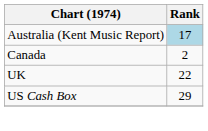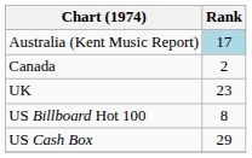 <table class="wikitable sortable">
 <tr>
 <th align="left">Chart (1974)</th>
 <th style="text-align:center;">Rank</th>
 </tr>
 <tr>
 <td>Australia (Kent Music Report)</td>
 <td style="background: lightblue; text-align:center;">17</td>
 </tr>
 <tr>
 <td>Canada</td>
 <td style="text-align:center;">2</td>
 </tr>
 <tr>
 <td>UK</td>
-<td style="text-align:center;">22</td>
+<td style="text-align:center;">23</td>
+</tr>
+<tr>
+<td>US <em>Billboard</em> Hot 100</td>
+<td style="text-align:center;">8</td>
 </tr>
 <tr>
 <td>US <em>Cash Box</em> </td>
 <td style="text-align:center;">29</td>
 </tr>
 <tr>
 </tr>
 </table>
